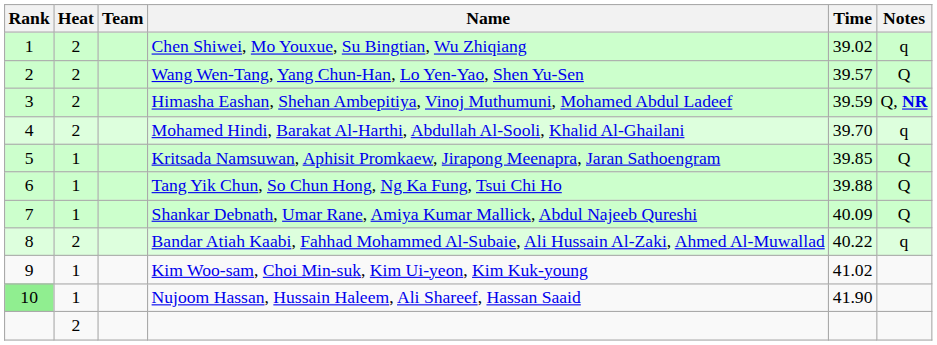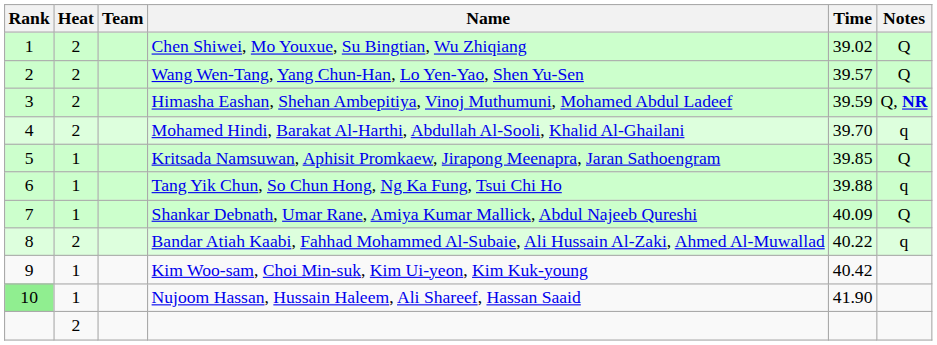 <table class="wikitable sortable" style="text-align:center">
 <tr>
 <th>Rank</th>
 <th>Heat</th>
 <th>Team</th>
 <th>Name</th>
 <th>Time</th>
 <th>Notes</th>
 </tr>
 <tr bgcolor=ccffcc>
 <td>1</td>
 <td>2</td>
 <td align=left></td>
 <td align=left><a href='#'>Chen Shiwei</a>, <a href='#'>Mo Youxue</a>, <a href='#'>Su Bingtian</a>, <a href='#'>Wu Zhiqiang</a></td>
 <td>39.02</td>
-<td>q</td>
+<td>Q</td>
 </tr>
 <tr bgcolor=ccffcc>
 <td>2</td>
 <td>2</td>
 <td align=left></td>
 <td align=left><a href='#'>Wang Wen-Tang</a>, <a href='#'>Yang Chun-Han</a>, <a href='#'>Lo Yen-Yao</a>, <a href='#'>Shen Yu-Sen</a></td>
 <td>39.57</td>
 <td>Q</td>
 </tr>
 <tr bgcolor=ccffcc>
 <td>3</td>
 <td>2</td>
 <td align=left></td>
 <td align=left><a href='#'>Himasha Eashan</a>, <a href='#'>Shehan Ambepitiya</a>, <a href='#'>Vinoj Muthumuni</a>, <a href='#'>Mohamed Abdul Ladeef</a></td>
 <td>39.59</td>
 <td>Q, <strong><a href='#'>NR</a></strong></td>
 </tr>
 <tr bgcolor=ddffdd>
 <td>4</td>
 <td>2</td>
 <td align=left></td>
 <td align=left><a href='#'>Mohamed Hindi</a>, <a href='#'>Barakat Al-Harthi</a>, <a href='#'>Abdullah Al-Sooli</a>, <a href='#'>Khalid Al-Ghailani</a></td>
 <td>39.70</td>
 <td>q</td>
 </tr>
 <tr bgcolor=ccffcc>
 <td>5</td>
 <td>1</td>
 <td align=left></td>
 <td align=left><a href='#'>Kritsada Namsuwan</a>, <a href='#'>Aphisit Promkaew</a>, <a href='#'>Jirapong Meenapra</a>, <a href='#'>Jaran Sathoengram</a></td>
 <td>39.85</td>
 <td>Q</td>
 </tr>
 <tr bgcolor=ccffcc>
 <td>6</td>
 <td>1</td>
 <td align=left></td>
 <td align=left><a href='#'>Tang Yik Chun</a>, <a href='#'>So Chun Hong</a>, <a href='#'>Ng Ka Fung</a>, <a href='#'>Tsui Chi Ho</a></td>
 <td>39.88</td>
-<td>Q</td>
+<td>q</td>
 </tr>
 <tr bgcolor=ccffcc>
 <td>7</td>
 <td>1</td>
 <td align=left></td>
 <td align=left><a href='#'>Shankar Debnath</a>, <a href='#'>Umar Rane</a>, <a href='#'>Amiya Kumar Mallick</a>, <a href='#'>Abdul Najeeb Qureshi</a></td>
 <td>40.09</td>
 <td>Q</td>
 </tr>
 <tr bgcolor=ddffdd>
 <td>8</td>
 <td>2</td>
 <td align=left></td>
 <td align=left><a href='#'>Bandar Atiah Kaabi</a>, <a href='#'>Fahhad Mohammed Al-Subaie</a>, <a href='#'>Ali Hussain Al-Zaki</a>, <a href='#'>Ahmed Al-Muwallad</a></td>
 <td>40.22</td>
 <td>q</td>
 </tr>
 <tr>
 <td>9</td>
 <td>1</td>
 <td align=left></td>
 <td align=left><a href='#'>Kim Woo-sam</a>, <a href='#'>Choi Min-suk</a>, <a href='#'>Kim Ui-yeon</a>, <a href='#'>Kim Kuk-young</a></td>
-<td>41.02</td>
+<td>40.42</td>
 <td></td>
 </tr>
 <tr>
 <td style="background: lightgreen;">10</td>
 <td>1</td>
 <td align=left></td>
 <td align=left><a href='#'>Nujoom Hassan</a>, <a href='#'>Hussain Haleem</a>, <a href='#'>Ali Shareef</a>, <a href='#'>Hassan Saaid</a></td>
 <td>41.90</td>
 <td></td>
 </tr>
 <tr>
 <td></td>
 <td>2</td>
 <td align=left></td>
 <td align=left></td>
 <td></td>
 <td></td>
 </tr>
 </table>
